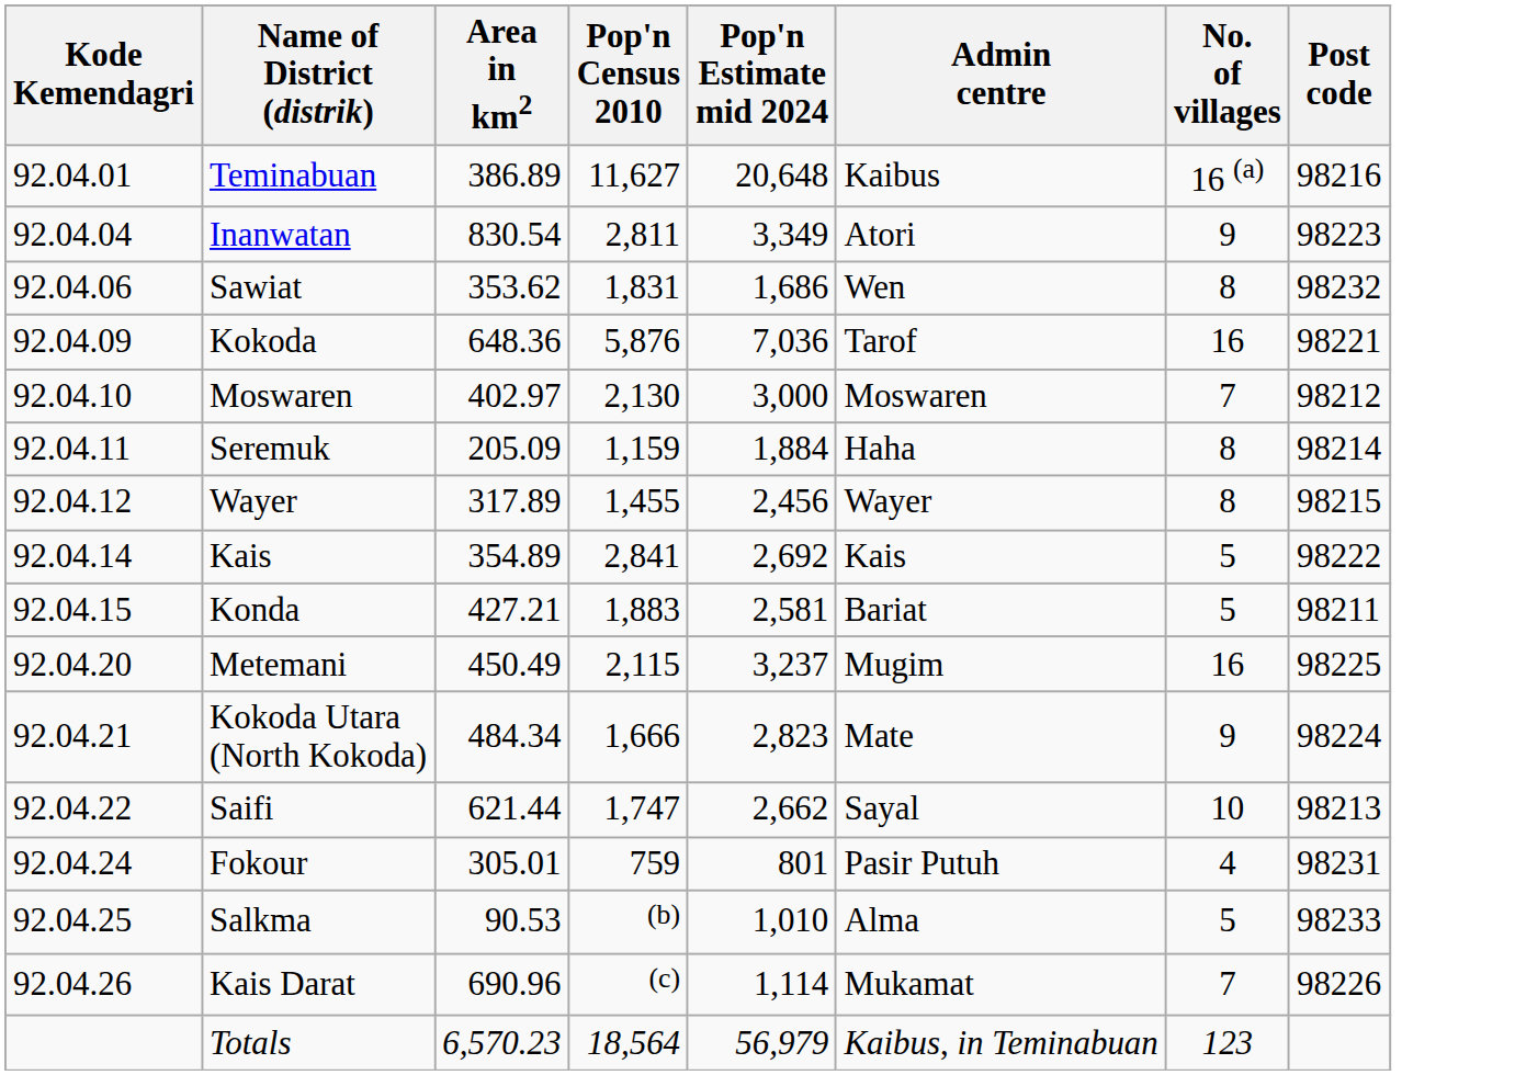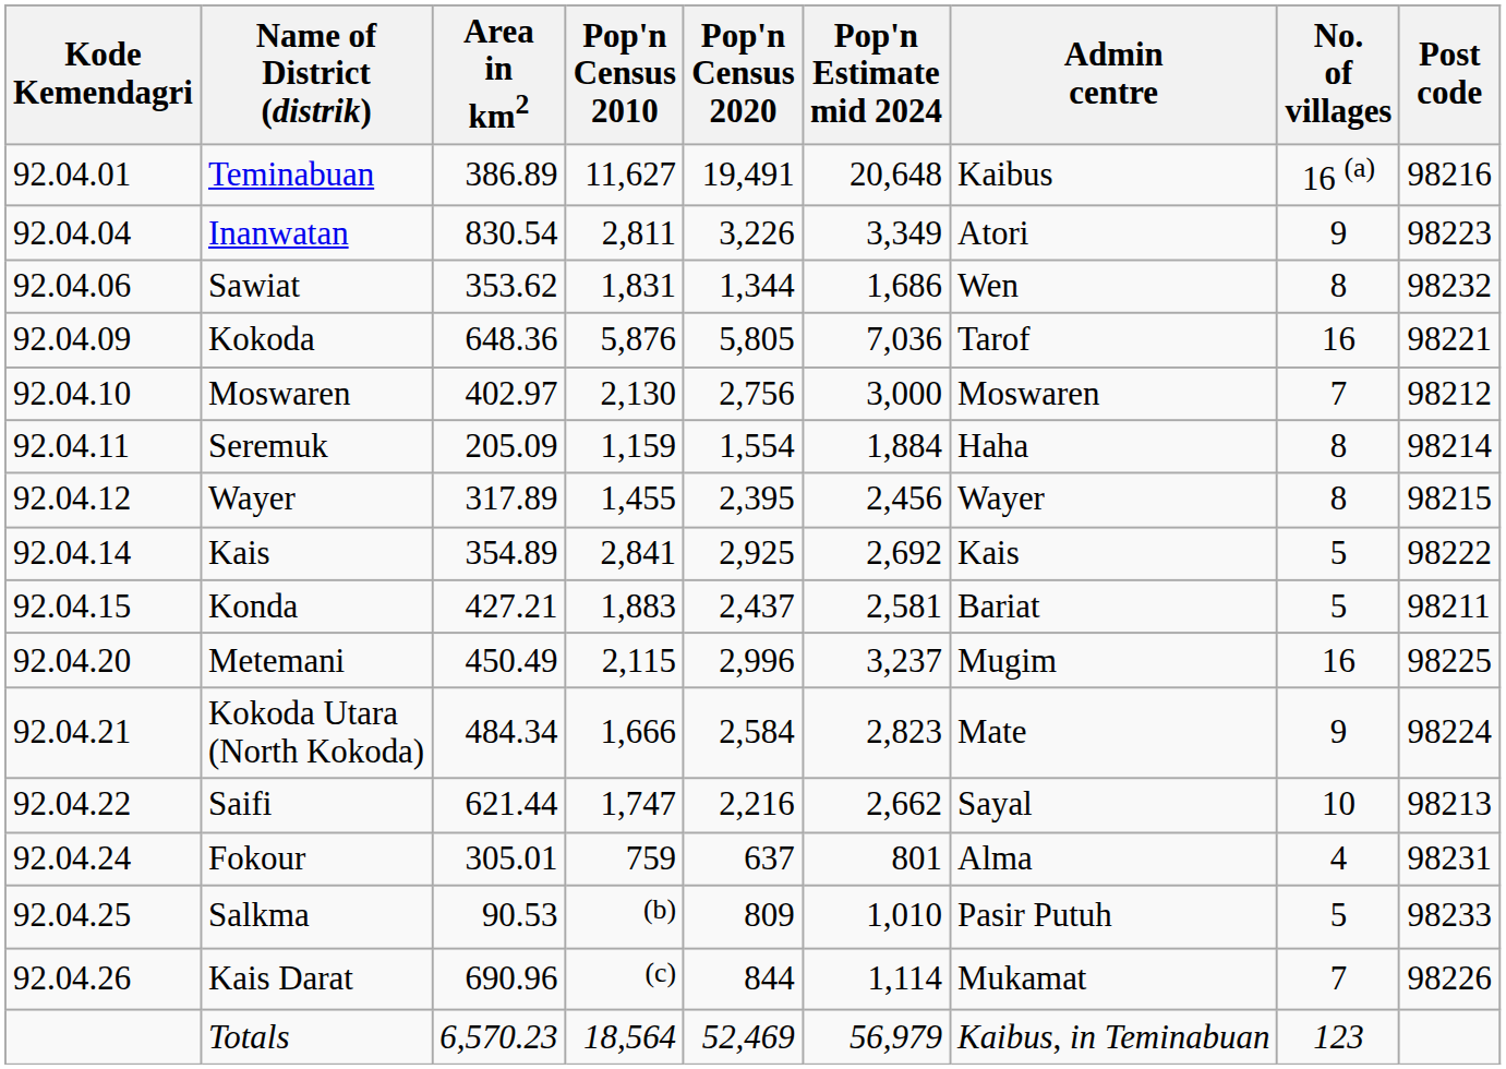 <table class="sortable wikitable">
 <tr>
 <th>Kode <br>Kemendagri</th>
 <th>Name of<br>District<br>(<em>distrik</em>)</th>
 <th>Area <br> in<br>km<sup>2</sup></th>
 <th>Pop'n<br>Census<br>2010</th>
+<th>Pop'n<br>Census<br>2020</th>
 <th>Pop'n<br>Estimate<br>mid 2024</th>
 <th>Admin<br> centre</th>
 <th>No.<br> of<br>villages</th>
 <th>Post<br>code</th>
 </tr>
 <tr>
 <td>92.04.01</td>
 <td><a href='#'>Teminabuan</a></td>
 <td align="right">386.89</td>
 <td align="right">11,627</td>
+<td align="right">19,491</td>
 <td align="right">20,648</td>
 <td>Kaibus</td>
 <td align="center">16 <sup>(a)</sup></td>
 <td>98216</td>
 </tr>
 <tr>
 <td>92.04.04</td>
 <td><a href='#'>Inanwatan</a></td>
 <td align="right">830.54</td>
 <td align="right">2,811</td>
+<td align="right">3,226</td>
 <td align="right">3,349</td>
 <td>Atori</td>
 <td align="center">9</td>
 <td>98223</td>
 </tr>
 <tr>
 <td>92.04.06</td>
 <td>Sawiat</td>
 <td align="right">353.62</td>
 <td align="right">1,831</td>
+<td align="right">1,344</td>
 <td align="right">1,686</td>
 <td>Wen</td>
 <td align="center">8</td>
 <td>98232</td>
 </tr>
 <tr>
 <td>92.04.09</td>
 <td>Kokoda</td>
 <td align="right">648.36</td>
 <td align="right">5,876</td>
+<td align="right">5,805</td>
 <td align="right">7,036</td>
 <td>Tarof</td>
 <td align="center">16</td>
 <td>98221</td>
 </tr>
 <tr>
 <td>92.04.10</td>
 <td>Moswaren</td>
 <td align="right">402.97</td>
 <td align="right">2,130</td>
+<td align="right">2,756</td>
 <td align="right">3,000</td>
 <td>Moswaren</td>
 <td align="center">7</td>
 <td>98212</td>
 </tr>
 <tr>
 <td>92.04.11</td>
 <td>Seremuk</td>
 <td align="right">205.09</td>
 <td align="right">1,159</td>
+<td align="right">1,554</td>
 <td align="right">1,884</td>
 <td>Haha</td>
 <td align="center">8</td>
 <td>98214</td>
 </tr>
 <tr>
 <td>92.04.12</td>
 <td>Wayer</td>
 <td align="right">317.89</td>
 <td align="right">1,455</td>
+<td align="right">2,395</td>
 <td align="right">2,456</td>
 <td>Wayer</td>
 <td align="center">8</td>
 <td>98215</td>
 </tr>
 <tr>
 <td>92.04.14</td>
 <td>Kais</td>
 <td align="right">354.89</td>
 <td align="right">2,841</td>
+<td align="right">2,925</td>
 <td align="right">2,692</td>
 <td>Kais</td>
 <td align="center">5</td>
 <td>98222</td>
 </tr>
 <tr>
 <td>92.04.15</td>
 <td>Konda</td>
 <td align="right">427.21</td>
 <td align="right">1,883</td>
+<td align="right">2,437</td>
 <td align="right">2,581</td>
 <td>Bariat</td>
 <td align="center">5</td>
 <td>98211</td>
 </tr>
 <tr>
 <td>92.04.20</td>
 <td>Metemani</td>
 <td align="right">450.49</td>
 <td align="right">2,115</td>
+<td align="right">2,996</td>
 <td align="right">3,237</td>
 <td>Mugim</td>
 <td align="center">16</td>
 <td>98225</td>
 </tr>
 <tr>
 <td>92.04.21</td>
 <td>Kokoda Utara <br>(North Kokoda)</td>
 <td align="right">484.34</td>
 <td align="right">1,666</td>
+<td align="right">2,584</td>
 <td align="right">2,823</td>
 <td>Mate</td>
 <td align="center">9</td>
 <td>98224</td>
 </tr>
 <tr>
 <td>92.04.22</td>
 <td>Saifi</td>
 <td align="right">621.44</td>
 <td align="right">1,747</td>
+<td align="right">2,216</td>
 <td align="right">2,662</td>
 <td>Sayal</td>
 <td align="center">10</td>
 <td>98213</td>
 </tr>
 <tr>
 <td>92.04.24</td>
 <td>Fokour</td>
 <td align="right">305.01</td>
 <td align="right">759</td>
+<td align="right">637</td>
 <td align="right">801</td>
-<td>Pasir Putuh</td>
+<td>Alma</td>
 <td align="center">4</td>
 <td>98231</td>
 </tr>
 <tr>
 <td>92.04.25</td>
 <td>Salkma</td>
 <td align="right">90.53</td>
 <td align="right"><sup>(b)</sup></td>
+<td align="right">809</td>
 <td align="right">1,010</td>
-<td>Alma</td>
+<td>Pasir Putuh</td>
 <td align="center">5</td>
 <td>98233</td>
 </tr>
 <tr>
 <td>92.04.26</td>
 <td>Kais Darat</td>
 <td align="right">690.96</td>
 <td align="right"><sup>(c)</sup></td>
+<td align="right">844</td>
 <td align="right">1,114</td>
 <td>Mukamat</td>
 <td align="center">7</td>
 <td>98226</td>
 </tr>
 <tr>
 <td></td>
 <td><em>Totals</em></td>
 <td align="right"><em>6,570.23</em></td>
 <td align="right"><em>18,564</em></td>
+<td align="right"><em>52,469</em></td>
 <td align="right"><em>56,979</em></td>
 <td><em>Kaibus</em>, <em>in</em> <em>Teminabuan</em></td>
 <td align="center"><em>123</em></td>
 <td></td>
 </tr>
 </table>
